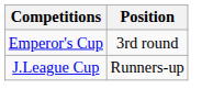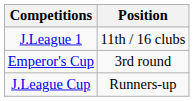 <table class="wikitable" style="text-align:center;">
 <tr>
 <th>Competitions</th>
 <th>Position</th>
+</tr>
+<tr>
+<td><a href='#'>J.League 1</a></td>
+<td>11th / 16 clubs</td>
 </tr>
 <tr>
 <td><a href='#'>Emperor's Cup</a></td>
 <td>3rd round</td>
 </tr>
 <tr>
 <td><a href='#'>J.League Cup</a></td>
 <td>Runners-up</td>
 </tr>
 </table>
